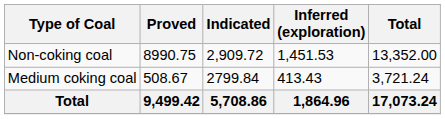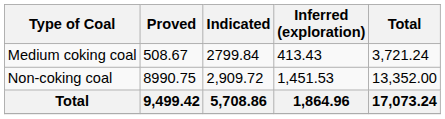 <table class="wikitable">
 <tr>
 <th>Type of Coal</th>
 <th>Proved</th>
 <th>Indicated</th>
 <th>Inferred<br>(exploration)</th>
 <th>Total</th>
 </tr>
 <tr>
+<td>Medium coking coal</td>
+<td>508.67</td>
+<td>2799.84</td>
+<td>413.43</td>
+<td>3,721.24</td>
+</tr>
+<tr>
 <td>Non-coking coal</td>
 <td>8990.75</td>
 <td>2,909.72</td>
 <td>1,451.53</td>
 <td>13,352.00</td>
-</tr>
-<tr>
-<td>Medium coking coal</td>
-<td>508.67</td>
-<td>2799.84</td>
-<td>413.43</td>
-<td>3,721.24</td>
 </tr>
 <tr>
 <th>Total</th>
 <th>9,499.42</th>
 <th>5,708.86</th>
 <th>1,864.96</th>
 <th>17,073.24</th>
 </tr>
 <tr>
 </tr>
 </table>
